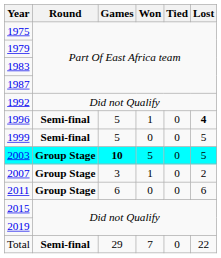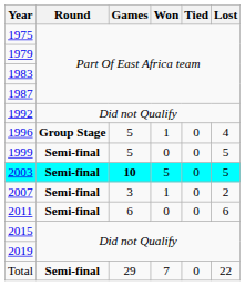 <table class="wikitable" style="text-align: center;">
 <tr>
 <th>Year</th>
 <th>Round</th>
 <th>Games</th>
 <th>Won</th>
 <th>Tied</th>
 <th>Lost</th>
 </tr>
 <tr>
 <td> <a href='#'>1975</a></td>
 <td colspan="5" rowspan="4"><em>Part Of East Africa team</em></td>
 </tr>
 <tr>
 <td> <a href='#'>1979</a></td>
 </tr>
 <tr>
 <td> <a href='#'>1983</a></td>
 </tr>
 <tr>
 <td> <a href='#'>1987</a></td>
 </tr>
 <tr>
 <td> <a href='#'>1992</a></td>
 <td colspan="5"><em>Did not Qualify</em></td>
 </tr>
 <tr>
 <td> <a href='#'>1996</a></td>
-<td><strong>Semi-final</strong></td>
+<td><strong>Group Stage</strong></td>
 <td>5</td>
 <td>1</td>
 <td>0</td>
-<td><strong>4</strong></td>
+<td>4</td>
 </tr>
 <tr>
 <td> <a href='#'>1999</a></td>
 <td><strong>Semi-final</strong></td>
 <td>5</td>
 <td>0</td>
 <td>0</td>
 <td>5</td>
 </tr>
 <tr bgcolor=#00FFFF>
 <td> <a href='#'>2003</a></td>
-<td><strong>Group Stage</strong></td>
+<td><strong>Semi-final</strong></td>
 <td><strong>10</strong></td>
 <td>5</td>
 <td>0</td>
 <td>5</td>
 </tr>
 <tr>
 <td> <a href='#'>2007</a></td>
-<td><strong>Group Stage</strong></td>
+<td><strong>Semi-final</strong></td>
 <td>3</td>
 <td>1</td>
 <td>0</td>
 <td>2</td>
 </tr>
 <tr>
 <td> <a href='#'>2011</a></td>
-<td><strong>Group Stage</strong></td>
+<td><strong>Semi-final</strong></td>
 <td>6</td>
 <td>0</td>
 <td>0</td>
 <td>6</td>
 </tr>
 <tr>
 <td> <a href='#'>2015</a></td>
 <td colspan="5" rowspan="2"><em>Did not Qualify</em></td>
 </tr>
 <tr>
 <td> <a href='#'>2019</a></td>
 </tr>
 <tr>
 <td>Total</td>
 <td><strong>Semi-final</strong></td>
 <td>29</td>
 <td>7</td>
 <td>0</td>
 <td>22</td>
 </tr>
 </table>
